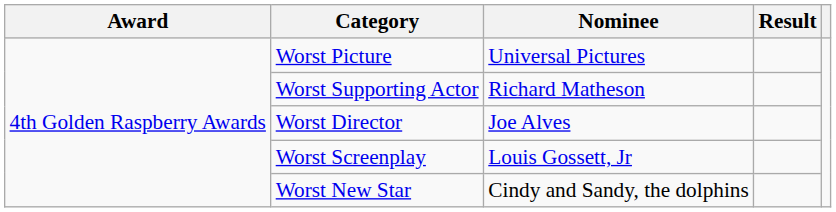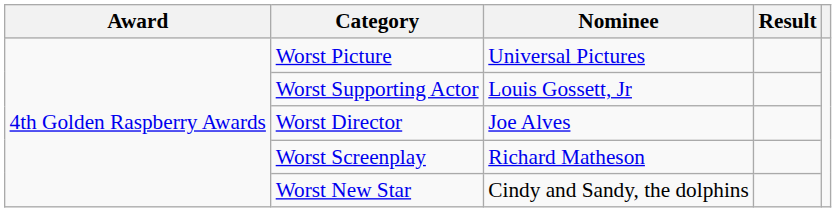 <table class="wikitable sortable">
 <tr>
 <th>Award</th>
 <th>Category</th>
 <th>Nominee</th>
 <th>Result</th>
 <th></th>
 </tr>
 <tr>
 <td rowspan="5"><a href='#'>4th Golden Raspberry Awards</a></td>
 <td><a href='#'>Worst Picture</a></td>
 <td><a href='#'>Universal Pictures</a></td>
 <td></td>
 <td rowspan="5"></td>
 </tr>
 <tr>
 <td><a href='#'>Worst Supporting Actor</a></td>
-<td><a href='#'>Richard Matheson</a></td>
+<td><a href='#'>Louis Gossett, Jr</a></td>
 <td></td>
 </tr>
 <tr>
 <td><a href='#'>Worst Director</a></td>
 <td><a href='#'>Joe Alves</a></td>
 <td></td>
 </tr>
 <tr>
 <td><a href='#'>Worst Screenplay</a></td>
-<td><a href='#'>Louis Gossett, Jr</a></td>
+<td><a href='#'>Richard Matheson</a></td>
 <td></td>
 </tr>
 <tr>
 <td><a href='#'>Worst New Star</a></td>
 <td>Cindy and Sandy, the dolphins</td>
 <td></td>
 </tr>
 </table>
